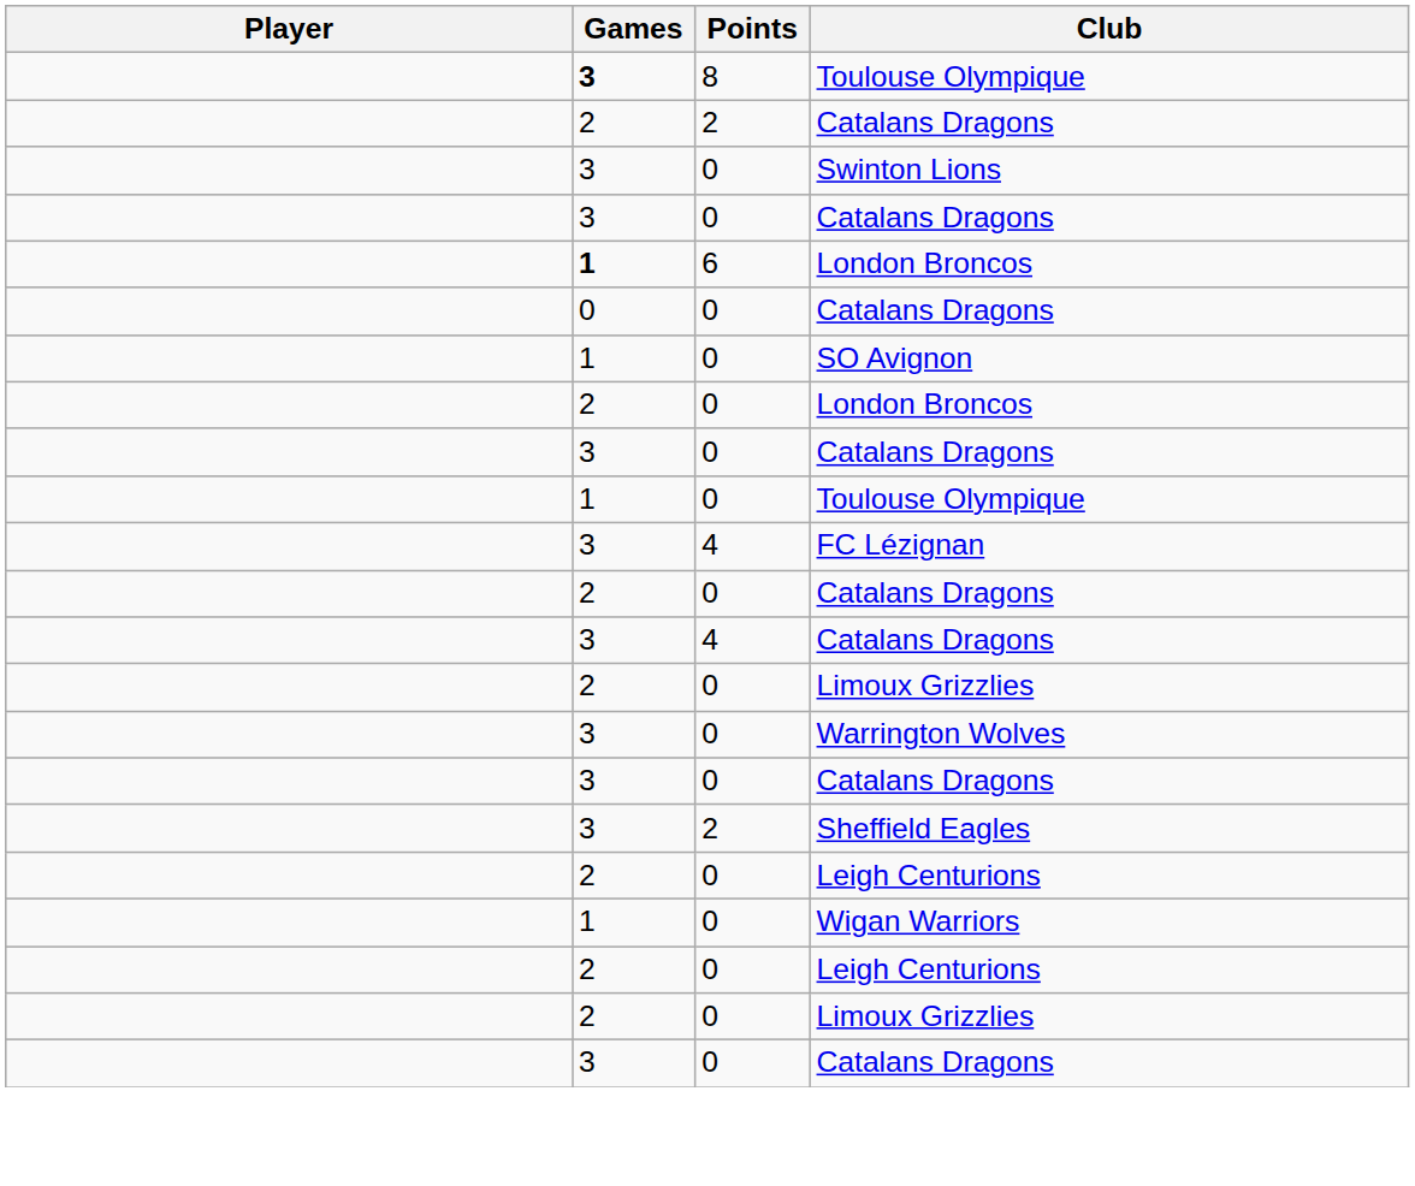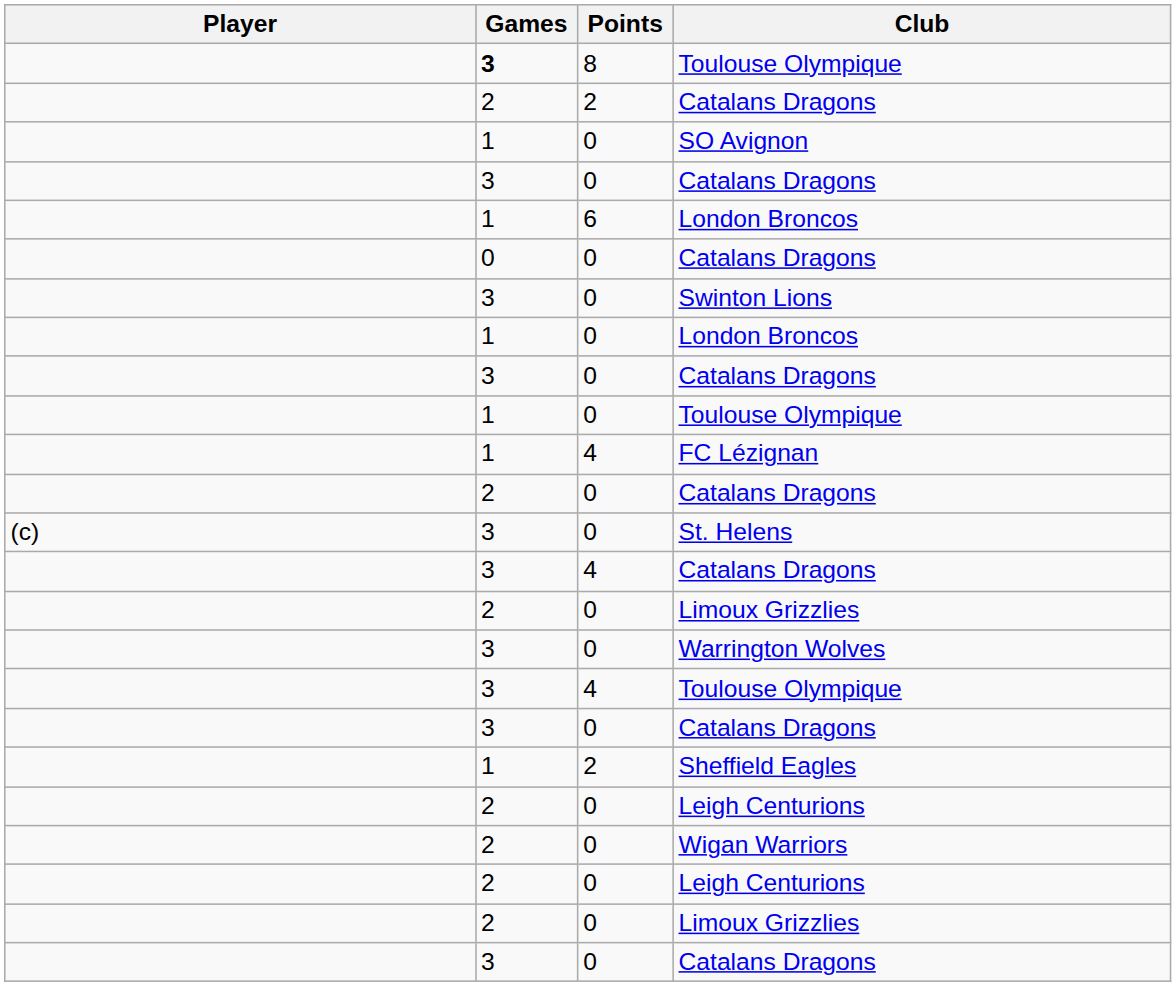 <table class="wikitable sortable" style="width:60%;text-align:left">
 <tr>
 <th width=34%>Player</th>
 <th width=4%>Games</th>
 <th width=4%>Points</th>
 <th width=36%>Club</th>
 </tr>
 <tr>
 <td></td>
 <td><strong>3</strong></td>
 <td>8</td>
 <td> <a href='#'>Toulouse Olympique</a></td>
 </tr>
 <tr>
 <td></td>
 <td>2</td>
 <td>2</td>
 <td> <a href='#'>Catalans Dragons</a></td>
 </tr>
 <tr>
 <td></td>
-<td>3</td>
+<td>1</td>
 <td>0</td>
-<td> <a href='#'>Swinton Lions</a></td>
+<td> <a href='#'>SO Avignon</a></td>
 </tr>
 <tr>
 <td></td>
 <td>3</td>
 <td>0</td>
 <td> <a href='#'>Catalans Dragons</a></td>
 </tr>
 <tr>
 <td></td>
-<td><strong>1</strong></td>
+<td>1</td>
 <td>6</td>
 <td> <a href='#'>London Broncos</a></td>
 </tr>
 <tr>
 <td></td>
 <td>0</td>
 <td>0</td>
 <td> <a href='#'>Catalans Dragons</a></td>
 </tr>
 <tr>
 <td></td>
-<td>1</td>
+<td>3</td>
 <td>0</td>
-<td> <a href='#'>SO Avignon</a></td>
+<td> <a href='#'>Swinton Lions</a></td>
 </tr>
 <tr>
 <td></td>
-<td>2</td>
+<td>1</td>
 <td>0</td>
 <td> <a href='#'>London Broncos</a></td>
 </tr>
 <tr>
 <td></td>
 <td>3</td>
 <td>0</td>
 <td> <a href='#'>Catalans Dragons</a></td>
 </tr>
 <tr>
 <td></td>
 <td>1</td>
 <td>0</td>
 <td> <a href='#'>Toulouse Olympique</a></td>
 </tr>
 <tr>
 <td></td>
-<td>3</td>
+<td>1</td>
 <td>4</td>
 <td> <a href='#'>FC Lézignan</a></td>
 </tr>
 <tr>
 <td></td>
 <td>2</td>
 <td>0</td>
 <td> <a href='#'>Catalans Dragons</a></td>
+</tr>
+<tr>
+<td> (c)</td>
+<td>3</td>
+<td>0</td>
+<td> <a href='#'>St. Helens</a></td>
 </tr>
 <tr>
 <td></td>
 <td>3</td>
 <td>4</td>
 <td> <a href='#'>Catalans Dragons</a></td>
 </tr>
 <tr>
 <td></td>
 <td>2</td>
 <td>0</td>
 <td> <a href='#'>Limoux Grizzlies</a></td>
 </tr>
 <tr>
 <td></td>
 <td>3</td>
 <td>0</td>
 <td> <a href='#'>Warrington Wolves</a></td>
 </tr>
 <tr>
 <td></td>
 <td>3</td>
+<td>4</td>
+<td> <a href='#'>Toulouse Olympique</a></td>
+</tr>
+<tr>
+<td></td>
+<td>3</td>
 <td>0</td>
 <td> <a href='#'>Catalans Dragons</a></td>
 </tr>
 <tr>
 <td></td>
-<td>3</td>
+<td>1</td>
 <td>2</td>
 <td> <a href='#'>Sheffield Eagles</a></td>
 </tr>
 <tr>
 <td></td>
 <td>2</td>
 <td>0</td>
 <td> <a href='#'>Leigh Centurions</a></td>
 </tr>
 <tr>
 <td></td>
-<td>1</td>
+<td>2</td>
 <td>0</td>
 <td> <a href='#'>Wigan Warriors</a></td>
 </tr>
 <tr>
 <td></td>
 <td>2</td>
 <td>0</td>
 <td> <a href='#'>Leigh Centurions</a></td>
 </tr>
 <tr>
 <td></td>
 <td>2</td>
 <td>0</td>
 <td> <a href='#'>Limoux Grizzlies</a></td>
 </tr>
 <tr>
 <td></td>
 <td>3</td>
 <td>0</td>
 <td> <a href='#'>Catalans Dragons</a></td>
 </tr>
 </table>
